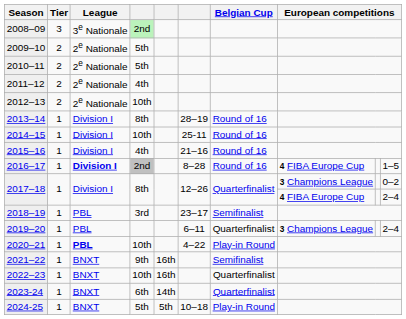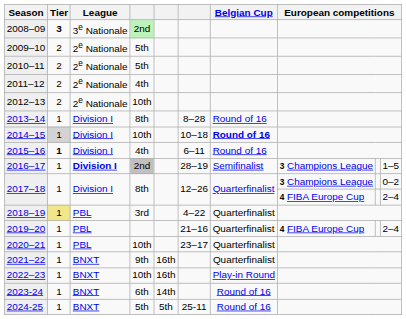 <table class="wikitable" style="font-size:85%">
 <tr bgcolor="">
 <th>Season</th>
 <th>Tier</th>
 <th>League</th>
 <th></th>
 <th></th>
 <th></th>
 <th><a href='#'>Belgian Cup</a></th>
 <th colspan=3>European competitions</th>
 </tr>
 <tr>
 <td style="background:#efefef;">2008–09</td>
-<td align="center">3</td>
+<td align="center"><strong>3</strong></td>
 <td>3<sup>e</sup> Nationale</td>
 <td style="background:#BBF3BB" align="center">2nd</td>
 <td></td>
 <td></td>
 <td></td>
 <td colspan=3></td>
 </tr>
 <tr>
 <td style="background:#efefef;">2009–10</td>
 <td align="center">2</td>
 <td>2<sup>e</sup> Nationale</td>
 <td style="background: " align="center">5th</td>
 <td></td>
 <td></td>
 <td></td>
 <td colspan=3></td>
 </tr>
 <tr>
 <td style="background:#efefef;">2010–11</td>
 <td align="center">2</td>
 <td>2<sup>e</sup> Nationale</td>
 <td style="background: " align="center">5th</td>
 <td></td>
 <td></td>
 <td></td>
 <td colspan=3></td>
 </tr>
 <tr>
 <td style="background:#efefef;">2011–12</td>
 <td align="center">2</td>
 <td>2<sup>e</sup> Nationale</td>
 <td style="background: " align="center">4th</td>
 <td></td>
 <td></td>
 <td></td>
 <td colspan=3></td>
 </tr>
 <tr>
 <td style="background:#efefef;">2012–13</td>
 <td align="center">2</td>
 <td>2<sup>e</sup> Nationale</td>
 <td style="background: " align="center">10th</td>
 <td></td>
 <td></td>
 <td></td>
 <td colspan=3></td>
 </tr>
 <tr>
 <td style="background:#efefef;"><a href='#'>2013–14</a></td>
 <td align="center">1</td>
 <td><a href='#'>Division I</a></td>
 <td style="background: " align="center">8th</td>
 <td></td>
-<td align=center>28–19</td>
+<td align=center>8–28</td>
 <td style="background: "><a href='#'>Round of 16</a></td>
 <td colspan=3></td>
 </tr>
 <tr>
 <td style="background:#efefef;"><a href='#'>2014–15</a></td>
-<td align="center">1</td>
+<td align="center" style="background: lightgrey;">1</td>
 <td><a href='#'>Division I</a></td>
 <td style="background: " align="center">10th</td>
 <td></td>
-<td align=center>25-11</td>
-<td style="background: "><a href='#'>Round of 16</a></td>
+<td align=center>10–18</td>
+<td style="background: "><strong><a href='#'>Round of 16</a></strong></td>
 <td colspan=3></td>
 </tr>
 <tr>
 <td style="background:#efefef;"><a href='#'>2015–16</a></td>
-<td align=center>1</td>
+<td align=center><strong>1</strong></td>
 <td><a href='#'>Division I</a></td>
 <td align=center>4th</td>
 <td></td>
-<td align=center>21–16</td>
+<td align=center>6–11</td>
 <td><a href='#'>Round of 16</a></td>
 <td colspan=3></td>
 </tr>
 <tr>
 <td style="background:#efefef;"><a href='#'>2016–17</a></td>
 <td align=center>1</td>
 <td><strong><a href='#'>Division I</a></strong></td>
 <td bgcolor=silver align=center>2nd</td>
 <td></td>
-<td align=center>8–28</td>
-<td><a href='#'>Round of 16</a></td>
-<td><small><strong>4</strong></small> <a href='#'>FIBA Europe Cup</a></td>
+<td align=center>28–19</td>
+<td><a href='#'>Semifinalist</a></td>
+<td><small><strong>3</strong></small> <a href='#'>Champions League</a></td>
 <td align=center></td>
 <td align=center>1–5</td>
 </tr>
 <tr>
 <td rowspan=2 style="background:#efefef;"><a href='#'>2017–18</a></td>
 <td rowspan=2 align=center>1</td>
 <td rowspan=2><a href='#'>Division I</a></td>
 <td rowspan=2 align=center>8th</td>
 <td rowspan=2 align=center></td>
 <td rowspan=2 align=center>12–26</td>
 <td rowspan=2><a href='#'>Quarterfinalist</a></td>
 <td><small><strong>3</strong></small> <a href='#'>Champions League</a></td>
 <td align=center></td>
 <td align=center>0–2</td>
 </tr>
 <tr>
 <td><small><strong>4</strong></small> <a href='#'>FIBA Europe Cup</a></td>
 <td align=center></td>
 <td align=center>2–4</td>
 </tr>
 <tr>
 <td style="background:#efefef;"><a href='#'>2018–19</a></td>
-<td align=center>1</td>
+<td align=center style="background: khaki;">1</td>
 <td><a href='#'>PBL</a></td>
 <td align=center>3rd</td>
 <td></td>
-<td align=center>23–17</td>
-<td><a href='#'>Semifinalist</a></td>
+<td align=center>4–22</td>
+<td align=center>Quarterfinalist</td>
 <td colspan=3></td>
 </tr>
 <tr>
 <td style="background:#efefef;"><a href='#'>2019–20</a></td>
 <td align=center>1</td>
 <td><a href='#'>PBL</a></td>
 <td align=center></td>
 <td></td>
-<td align=center>6–11</td>
+<td align=center>21–16</td>
 <td>Quarterfinalist</td>
-<td><small><strong>3</strong></small> <a href='#'>Champions League</a></td>
+<td><small><strong>4</strong></small> <a href='#'>FIBA Europe Cup</a></td>
 <td></td>
 <td>2–4</td>
 </tr>
 <tr>
 <td style="background:#efefef;"><a href='#'>2020–21</a></td>
 <td align=center>1</td>
-<td><strong><a href='#'>PBL</a></strong></td>
+<td><a href='#'>PBL</a></td>
 <td align=center>10th</td>
 <td></td>
-<td align=center>4–22</td>
-<td><a href='#'>Play-in Round</a></td>
+<td align=center>23–17</td>
+<td align=center>Quarterfinalist</td>
 <td colspan=3></td>
 </tr>
 <tr>
 <td style="background:#efefef;"><a href='#'>2021–22</a></td>
 <td align=center>1</td>
 <td><a href='#'>BNXT</a></td>
 <td align=center>9th</td>
 <td align=center>16th</td>
 <td align=center></td>
-<td><a href='#'>Semifinalist</a></td>
+<td align=center>Quarterfinalist</td>
 <td colspan=3></td>
 </tr>
 <tr>
 <td style="background:#efefef;"><a href='#'>2022–23</a></td>
 <td align=center>1</td>
 <td><a href='#'>BNXT</a></td>
 <td align=center>10th</td>
 <td align=center>16th</td>
 <td align=center></td>
-<td align=center>Quarterfinalist</td>
+<td><a href='#'>Play-in Round</a></td>
 <td colspan=3></td>
 </tr>
 <tr>
 <td style="background:#efefef;"><a href='#'>2023-24</a></td>
 <td align=center>1</td>
 <td><a href='#'>BNXT</a></td>
 <td align=center>6th</td>
 <td align=center>14th</td>
 <td align=center></td>
-<td align=center><a href='#'>Quarterfinalist</a></td>
+<td align=center><a href='#'>Round of 16</a></td>
 <td colspan=3></td>
 </tr>
 <tr>
 <td style="background:#efefef;"><a href='#'>2024-25</a></td>
 <td align=center>1</td>
 <td><a href='#'>BNXT</a></td>
 <td align=center>5th</td>
 <td align=center>5th</td>
-<td align=center>10–18</td>
-<td><a href='#'>Play-in Round</a></td>
+<td align=center>25-11</td>
+<td align=center><a href='#'>Round of 16</a></td>
 <td colspan=3></td>
 </tr>
 </table>
